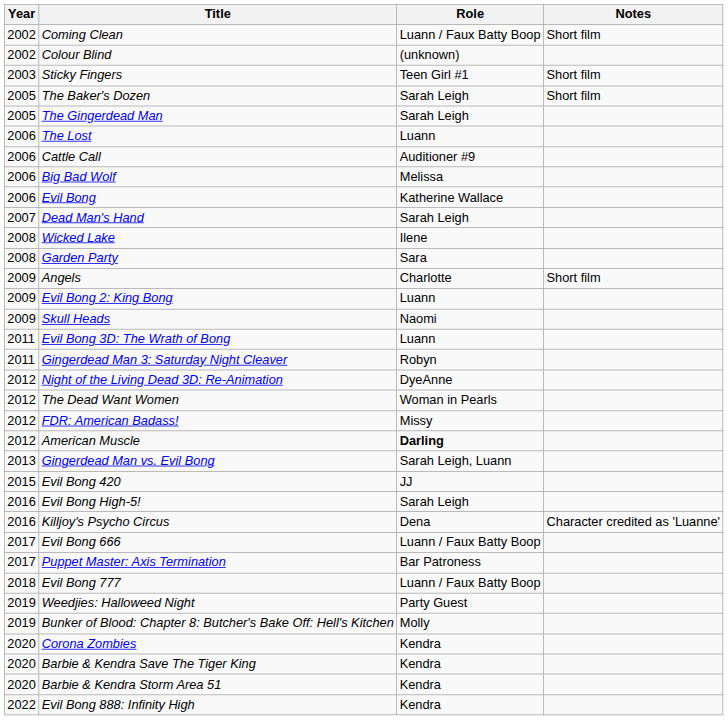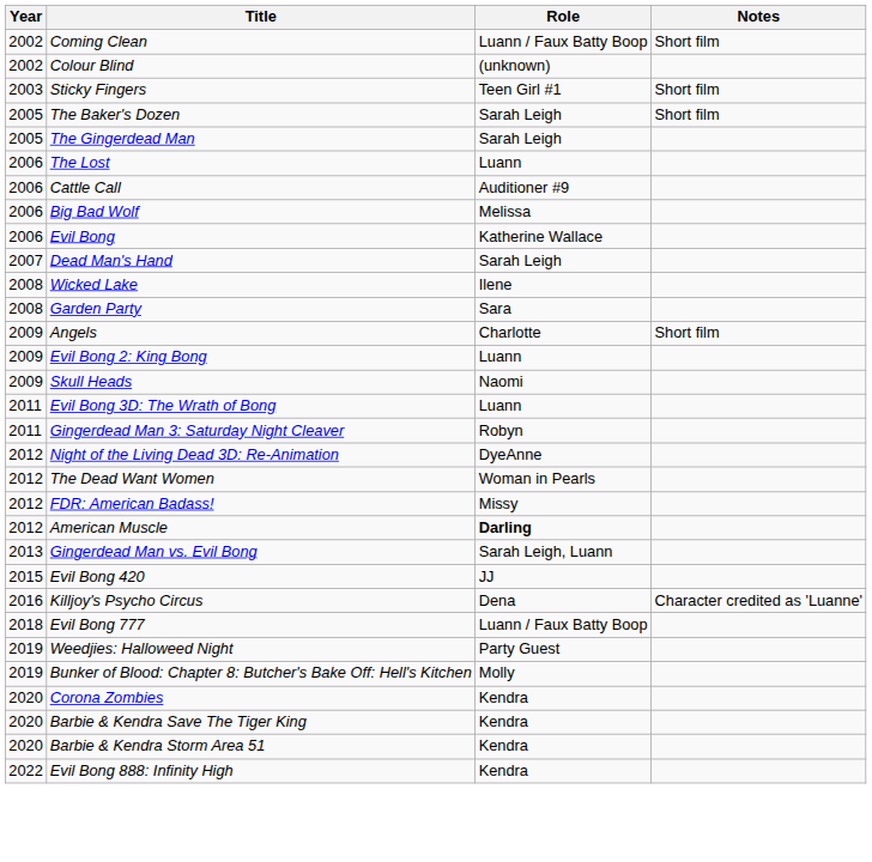 <table class="wikitable sortable">
 <tr>
 <th>Year</th>
 <th>Title</th>
 <th>Role</th>
 <th class="unsortable">Notes</th>
 </tr>
 <tr>
 <td>2002</td>
 <td><em>Coming Clean</em></td>
 <td>Luann / Faux Batty Boop</td>
 <td>Short film</td>
 </tr>
 <tr>
 <td>2002</td>
 <td><em>Colour Blind</em></td>
 <td>(unknown)</td>
 <td></td>
 </tr>
 <tr>
 <td>2003</td>
 <td><em>Sticky Fingers</em></td>
 <td>Teen Girl #1</td>
 <td>Short film</td>
 </tr>
 <tr>
 <td>2005</td>
 <td><em>The Baker's Dozen</em></td>
 <td>Sarah Leigh</td>
 <td>Short film</td>
 </tr>
 <tr>
 <td>2005</td>
 <td><em><a href='#'>The Gingerdead Man</a></em></td>
 <td>Sarah Leigh</td>
 <td></td>
 </tr>
 <tr>
 <td>2006</td>
 <td><em><a href='#'>The Lost</a></em></td>
 <td>Luann</td>
 <td></td>
 </tr>
 <tr>
 <td>2006</td>
 <td><em>Cattle Call</em></td>
 <td>Auditioner #9</td>
 <td></td>
 </tr>
 <tr>
 <td>2006</td>
 <td><em><a href='#'>Big Bad Wolf</a></em></td>
 <td>Melissa</td>
 <td></td>
 </tr>
 <tr>
 <td>2006</td>
 <td><em><a href='#'>Evil Bong</a></em></td>
 <td>Katherine Wallace</td>
 <td></td>
 </tr>
 <tr>
 <td>2007</td>
 <td><em><a href='#'>Dead Man's Hand</a></em></td>
 <td>Sarah Leigh</td>
 <td></td>
 </tr>
 <tr>
 <td>2008</td>
 <td><em><a href='#'>Wicked Lake</a></em></td>
 <td>Ilene</td>
 <td></td>
 </tr>
 <tr>
 <td>2008</td>
 <td><em><a href='#'>Garden Party</a></em></td>
 <td>Sara</td>
 <td></td>
 </tr>
 <tr>
 <td>2009</td>
 <td><em>Angels</em></td>
 <td>Charlotte</td>
 <td>Short film</td>
 </tr>
 <tr>
 <td>2009</td>
 <td><em><a href='#'>Evil Bong 2: King Bong</a></em></td>
 <td>Luann</td>
 <td></td>
 </tr>
 <tr>
 <td>2009</td>
 <td><em><a href='#'>Skull Heads</a></em></td>
 <td>Naomi</td>
 <td></td>
 </tr>
 <tr>
 <td>2011</td>
 <td><em><a href='#'>Evil Bong 3D: The Wrath of Bong</a></em></td>
 <td>Luann</td>
 <td></td>
 </tr>
 <tr>
 <td>2011</td>
 <td><em><a href='#'>Gingerdead Man 3: Saturday Night Cleaver</a></em></td>
 <td>Robyn</td>
 <td></td>
 </tr>
 <tr>
 <td>2012</td>
 <td><em><a href='#'>Night of the Living Dead 3D: Re-Animation</a></em></td>
 <td>DyeAnne</td>
 <td></td>
 </tr>
 <tr>
 <td>2012</td>
 <td><em>The Dead Want Women</em></td>
 <td>Woman in Pearls</td>
 <td></td>
 </tr>
 <tr>
 <td>2012</td>
 <td><em><a href='#'>FDR: American Badass!</a></em></td>
 <td>Missy</td>
 <td></td>
 </tr>
 <tr>
 <td>2012</td>
 <td><em>American Muscle</em></td>
 <td><strong>Darling</strong></td>
 <td></td>
 </tr>
 <tr>
 <td>2013</td>
 <td><em><a href='#'>Gingerdead Man vs. Evil Bong</a></em></td>
 <td>Sarah Leigh, Luann</td>
 <td></td>
 </tr>
 <tr>
 <td>2015</td>
 <td><em>Evil Bong 420</em></td>
 <td>JJ</td>
 <td></td>
 </tr>
 <tr>
 <td>2016</td>
-<td><em>Evil Bong High-5!</em></td>
-<td>Sarah Leigh</td>
-<td></td>
-</tr>
-<tr>
-<td>2016</td>
 <td><em>Killjoy's Psycho Circus</em></td>
 <td>Dena</td>
 <td>Character credited as 'Luanne'</td>
-</tr>
-<tr>
-<td>2017</td>
-<td><em>Evil Bong 666</em></td>
-<td>Luann / Faux Batty Boop</td>
-<td></td>
-</tr>
-<tr>
-<td>2017</td>
-<td><em><a href='#'>Puppet Master: Axis Termination</a></em></td>
-<td>Bar Patroness</td>
-<td></td>
 </tr>
 <tr>
 <td>2018</td>
 <td><em>Evil Bong 777</em></td>
 <td>Luann / Faux Batty Boop</td>
 <td></td>
 </tr>
 <tr>
 <td>2019</td>
 <td><em>Weedjies: Halloweed Night</em></td>
 <td>Party Guest</td>
 <td></td>
 </tr>
 <tr>
 <td>2019</td>
 <td><em>Bunker of Blood: Chapter 8: Butcher's Bake Off: Hell's Kitchen</em></td>
 <td>Molly</td>
 <td></td>
 </tr>
 <tr>
 <td>2020</td>
 <td><em><a href='#'>Corona Zombies</a></em></td>
 <td>Kendra</td>
 <td></td>
 </tr>
 <tr>
 <td>2020</td>
 <td><em>Barbie & Kendra Save The Tiger King</em></td>
 <td>Kendra</td>
 <td></td>
 </tr>
 <tr>
 <td>2020</td>
 <td><em>Barbie & Kendra Storm Area 51</em></td>
 <td>Kendra</td>
 <td></td>
 </tr>
 <tr>
 <td>2022</td>
 <td><em>Evil Bong 888: Infinity High</em></td>
 <td>Kendra</td>
 <td></td>
 </tr>
 </table>
